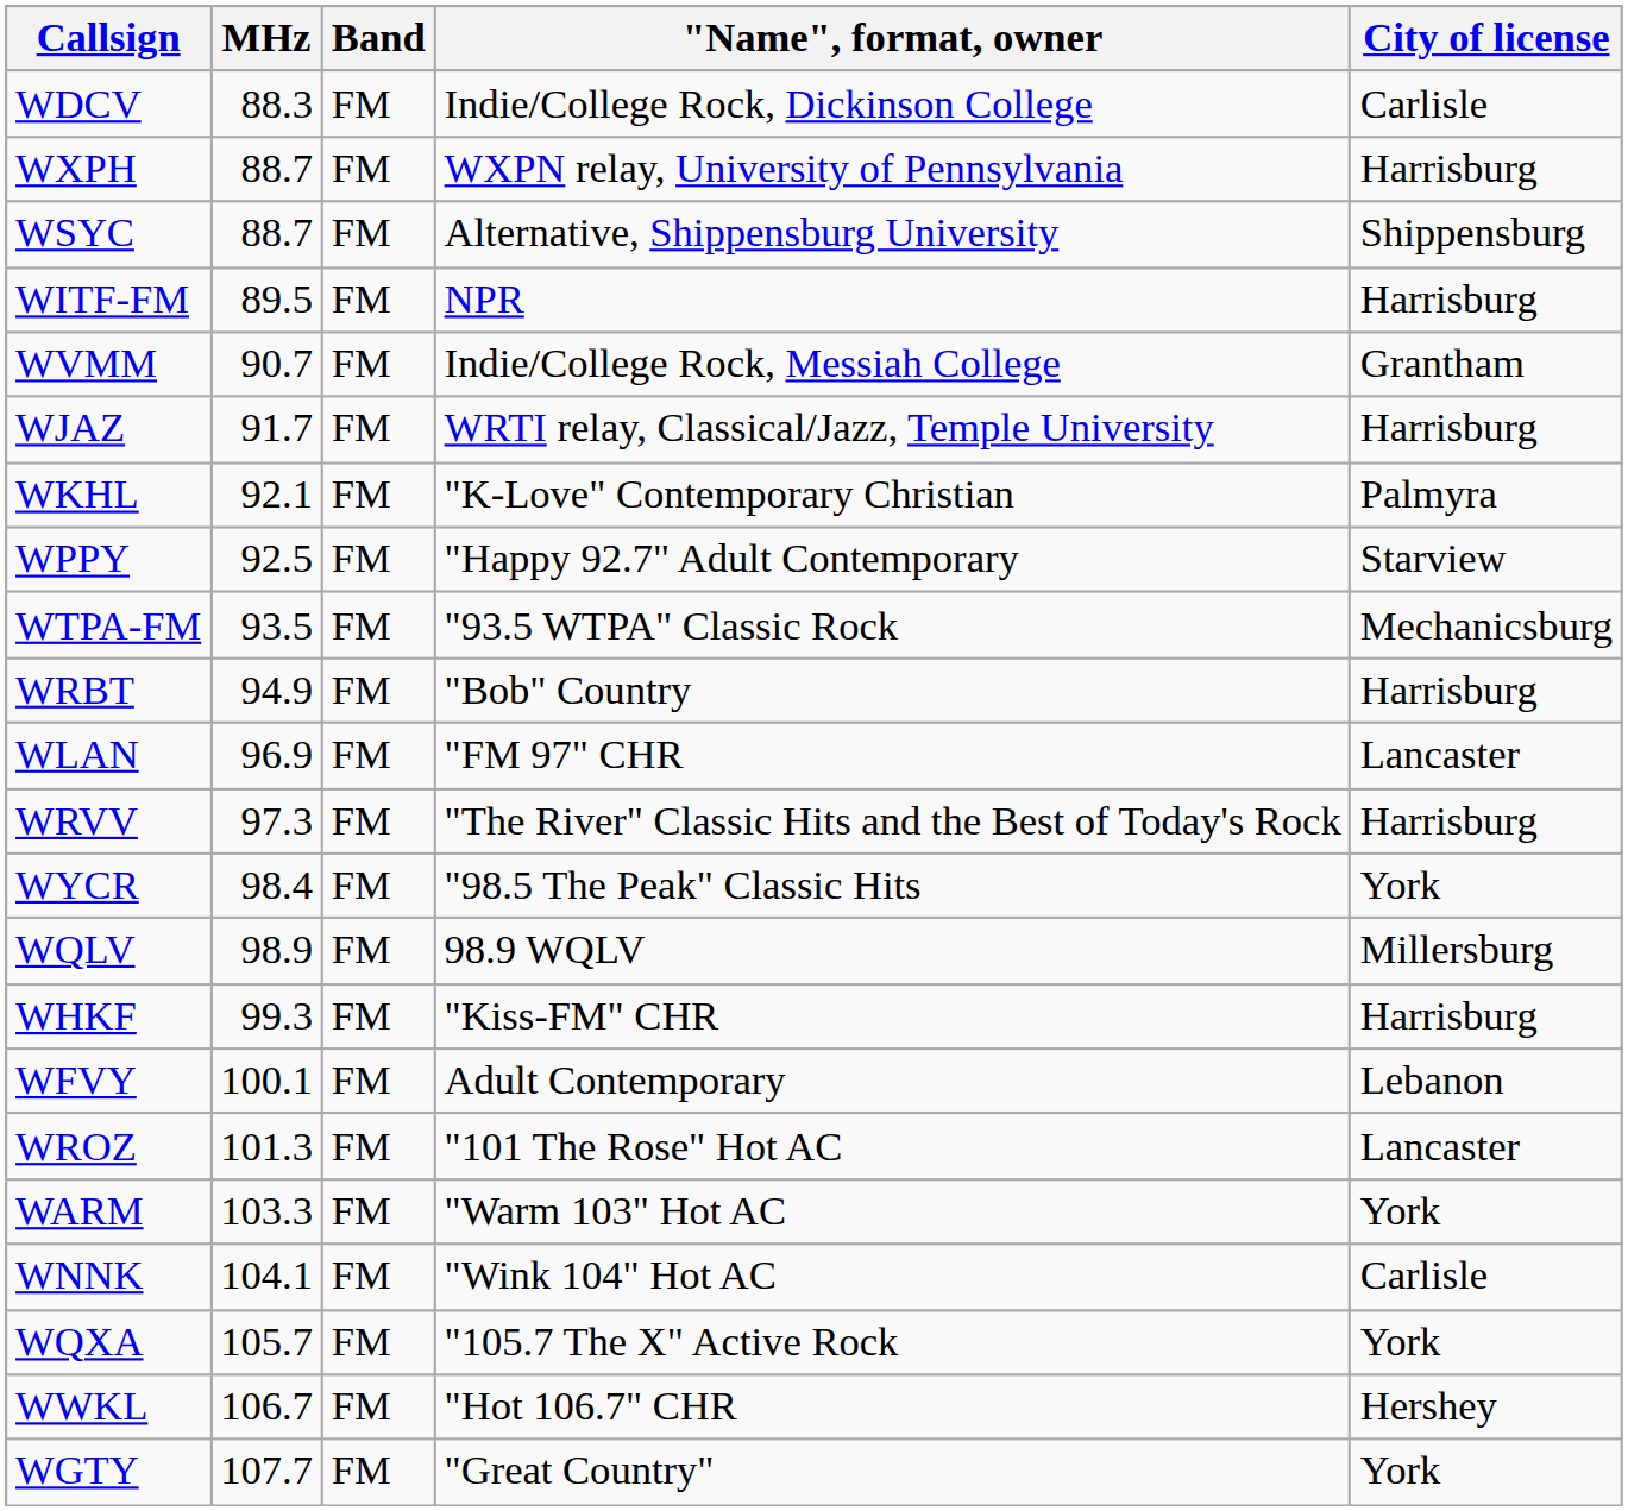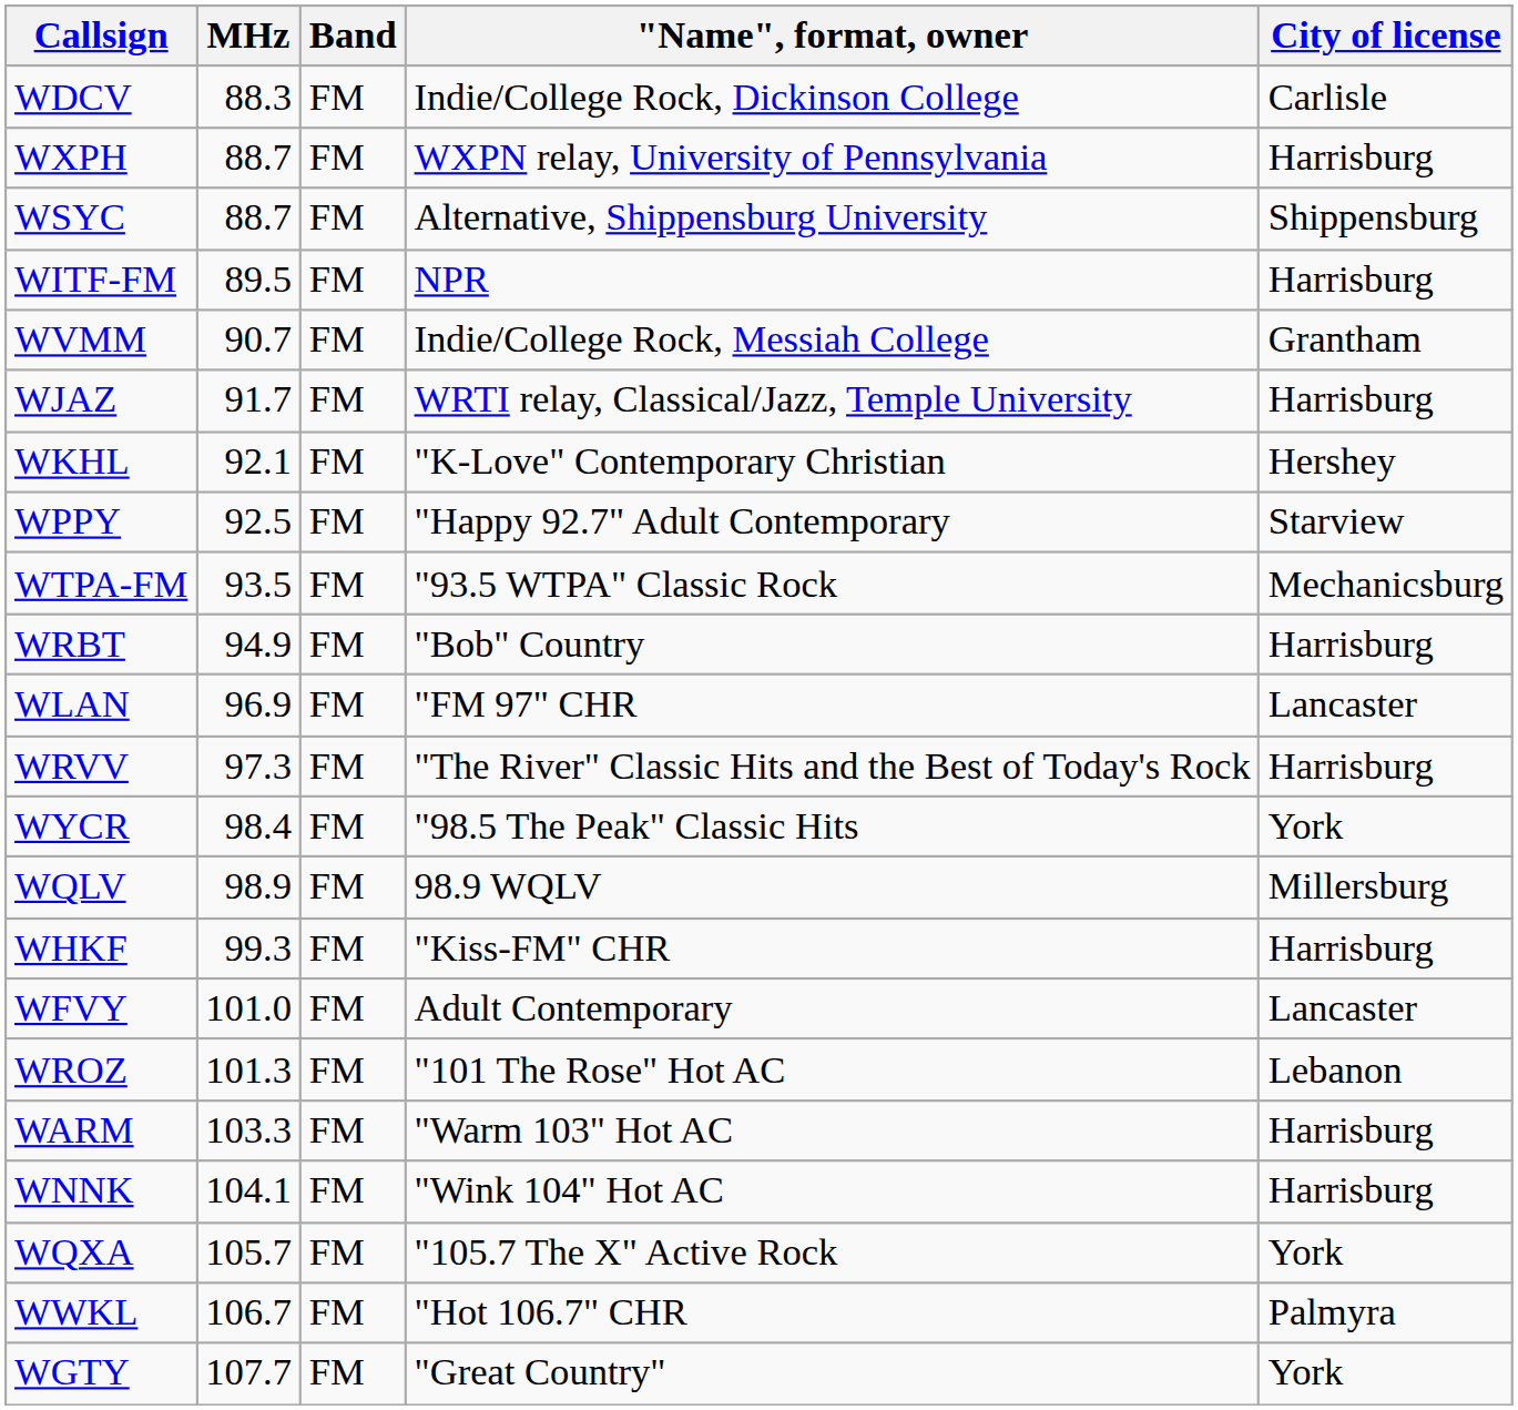 <table class="wikitable">
 <tr>
 <th><a href='#'>Callsign</a></th>
 <th>MHz</th>
 <th>Band</th>
 <th>"Name", format, owner</th>
 <th><a href='#'>City of license</a></th>
 </tr>
 <tr>
 <td><a href='#'>WDCV</a></td>
 <td align="right">88.3</td>
 <td>FM</td>
 <td>Indie/College Rock, <a href='#'>Dickinson College</a></td>
 <td>Carlisle</td>
 </tr>
 <tr>
 <td><a href='#'>WXPH</a></td>
 <td align="right">88.7</td>
 <td>FM</td>
 <td><a href='#'>WXPN</a> relay, <a href='#'>University of Pennsylvania</a></td>
 <td>Harrisburg</td>
 </tr>
 <tr>
 <td><a href='#'>WSYC</a></td>
 <td align="right">88.7</td>
 <td>FM</td>
 <td>Alternative, <a href='#'>Shippensburg University</a></td>
 <td>Shippensburg</td>
 </tr>
 <tr>
 <td><a href='#'>WITF-FM</a></td>
 <td align="right">89.5</td>
 <td>FM</td>
 <td><a href='#'>NPR</a></td>
 <td>Harrisburg</td>
 </tr>
 <tr>
 <td><a href='#'>WVMM</a></td>
 <td align="right">90.7</td>
 <td>FM</td>
 <td>Indie/College Rock, <a href='#'>Messiah College</a></td>
 <td>Grantham</td>
 </tr>
 <tr>
 <td><a href='#'>WJAZ</a></td>
 <td align="right">91.7</td>
 <td>FM</td>
 <td><a href='#'>WRTI</a> relay, Classical/Jazz, <a href='#'>Temple University</a></td>
 <td>Harrisburg</td>
 </tr>
 <tr>
 <td><a href='#'>WKHL</a></td>
 <td align="right">92.1</td>
 <td>FM</td>
 <td>"K-Love" Contemporary Christian</td>
-<td>Palmyra</td>
+<td>Hershey</td>
 </tr>
 <tr>
 <td><a href='#'>WPPY</a></td>
 <td align="right">92.5</td>
 <td>FM</td>
 <td>"Happy 92.7" Adult Contemporary</td>
 <td>Starview</td>
 </tr>
 <tr>
 <td><a href='#'>WTPA-FM</a></td>
 <td align="right">93.5</td>
 <td>FM</td>
 <td>"93.5 WTPA" Classic Rock</td>
 <td>Mechanicsburg</td>
 </tr>
 <tr>
 <td><a href='#'>WRBT</a></td>
 <td align="right">94.9</td>
 <td>FM</td>
 <td>"Bob" Country</td>
 <td>Harrisburg</td>
 </tr>
 <tr>
 <td><a href='#'>WLAN</a></td>
 <td align="right">96.9</td>
 <td>FM</td>
 <td>"FM 97" CHR</td>
 <td>Lancaster</td>
 </tr>
 <tr>
 <td><a href='#'>WRVV</a></td>
 <td align="right">97.3</td>
 <td>FM</td>
 <td>"The River" Classic Hits and the Best of Today's Rock</td>
 <td>Harrisburg</td>
 </tr>
 <tr>
 <td><a href='#'>WYCR</a></td>
 <td align="right">98.4</td>
 <td>FM</td>
 <td>"98.5 The Peak" Classic Hits</td>
 <td>York</td>
 </tr>
 <tr>
 <td><a href='#'>WQLV</a></td>
 <td align="right">98.9</td>
 <td>FM</td>
 <td>98.9 WQLV</td>
 <td>Millersburg</td>
 </tr>
 <tr>
 <td><a href='#'>WHKF</a></td>
 <td align="right">99.3</td>
 <td>FM</td>
 <td>"Kiss-FM" CHR</td>
 <td>Harrisburg</td>
 </tr>
 <tr>
 <td><a href='#'>WFVY</a></td>
-<td align="right">100.1</td>
+<td align="right">101.0</td>
 <td>FM</td>
 <td>Adult Contemporary</td>
-<td>Lebanon</td>
+<td>Lancaster</td>
 </tr>
 <tr>
 <td><a href='#'>WROZ</a></td>
 <td align="right">101.3</td>
 <td>FM</td>
 <td>"101 The Rose" Hot AC</td>
-<td>Lancaster</td>
+<td>Lebanon</td>
 </tr>
 <tr>
 <td><a href='#'>WARM</a></td>
 <td align="right">103.3</td>
 <td>FM</td>
 <td>"Warm 103" Hot AC</td>
-<td>York</td>
+<td>Harrisburg</td>
 </tr>
 <tr>
 <td><a href='#'>WNNK</a></td>
 <td align="right">104.1</td>
 <td>FM</td>
 <td>"Wink 104" Hot AC</td>
-<td>Carlisle</td>
+<td>Harrisburg</td>
 </tr>
 <tr>
 <td><a href='#'>WQXA</a></td>
 <td align="right">105.7</td>
 <td>FM</td>
 <td>"105.7 The X" Active Rock</td>
 <td>York</td>
 </tr>
 <tr>
 <td><a href='#'>WWKL</a></td>
 <td align="right">106.7</td>
 <td>FM</td>
 <td>"Hot 106.7" CHR</td>
-<td>Hershey</td>
+<td>Palmyra</td>
 </tr>
 <tr>
 <td><a href='#'>WGTY</a></td>
 <td align="right">107.7</td>
 <td>FM</td>
 <td>"Great Country"</td>
 <td>York</td>
 </tr>
 </table>
